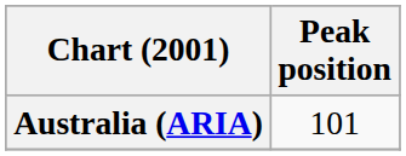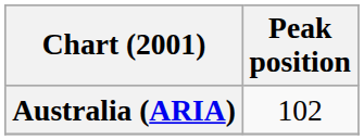 <table class="wikitable plainrowheaders sortable">
 <tr>
 <th>Chart (2001)</th>
 <th>Peak<br>position</th>
 </tr>
 <tr>
 <th scope="row">Australia (<a href='#'>ARIA</a>)</th>
-<td align="center">101</td>
+<td align="center">102</td>
 </tr>
 <tr>
 </tr>
 <tr>
 </tr>
 <tr>
 </tr>
 <tr>
 </tr>
 <tr>
 </tr>
 <tr>
 </tr>
 </table>
